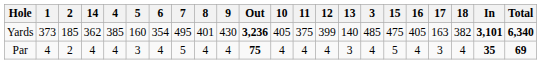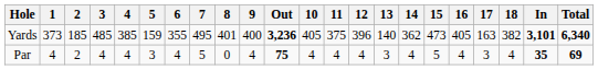 <table class="wikitable" style="text-align:center">
 <tr>
 <th>Hole</th>
 <th>1</th>
 <th>2</th>
-<th>14</th>
+<th>3</th>
 <th>4</th>
 <th>5</th>
 <th>6</th>
 <th>7</th>
 <th>8</th>
 <th>9</th>
 <th>Out</th>
 <th>10</th>
 <th>11</th>
 <th>12</th>
 <th>13</th>
-<th>3</th>
+<th>14</th>
 <th>15</th>
 <th>16</th>
 <th>17</th>
 <th>18</th>
 <th>In</th>
 <th>Total</th>
 </tr>
 <tr>
 <td>Yards</td>
 <td>373</td>
 <td>185</td>
-<td>362</td>
+<td>485</td>
 <td>385</td>
-<td>160</td>
-<td>354</td>
+<td>159</td>
+<td>355</td>
 <td>495</td>
 <td>401</td>
-<td>430</td>
+<td>400</td>
 <td><strong>3,236</strong></td>
 <td>405</td>
 <td>375</td>
-<td>399</td>
+<td>396</td>
 <td>140</td>
-<td>485</td>
-<td>475</td>
+<td>362</td>
+<td>473</td>
 <td>405</td>
 <td>163</td>
 <td>382</td>
 <td><strong>3,101</strong></td>
 <td><strong>6,340</strong></td>
 </tr>
 <tr>
 <td>Par</td>
 <td>4</td>
 <td>2</td>
 <td>4</td>
 <td>4</td>
 <td>3</td>
 <td>4</td>
 <td>5</td>
-<td>4</td>
+<td>0</td>
 <td>4</td>
 <td><strong>75</strong></td>
 <td>4</td>
 <td>4</td>
 <td>4</td>
 <td>3</td>
 <td>4</td>
 <td>5</td>
 <td>4</td>
 <td>3</td>
 <td>4</td>
 <td><strong>35</strong></td>
 <td><strong>69</strong></td>
 </tr>
 </table>
